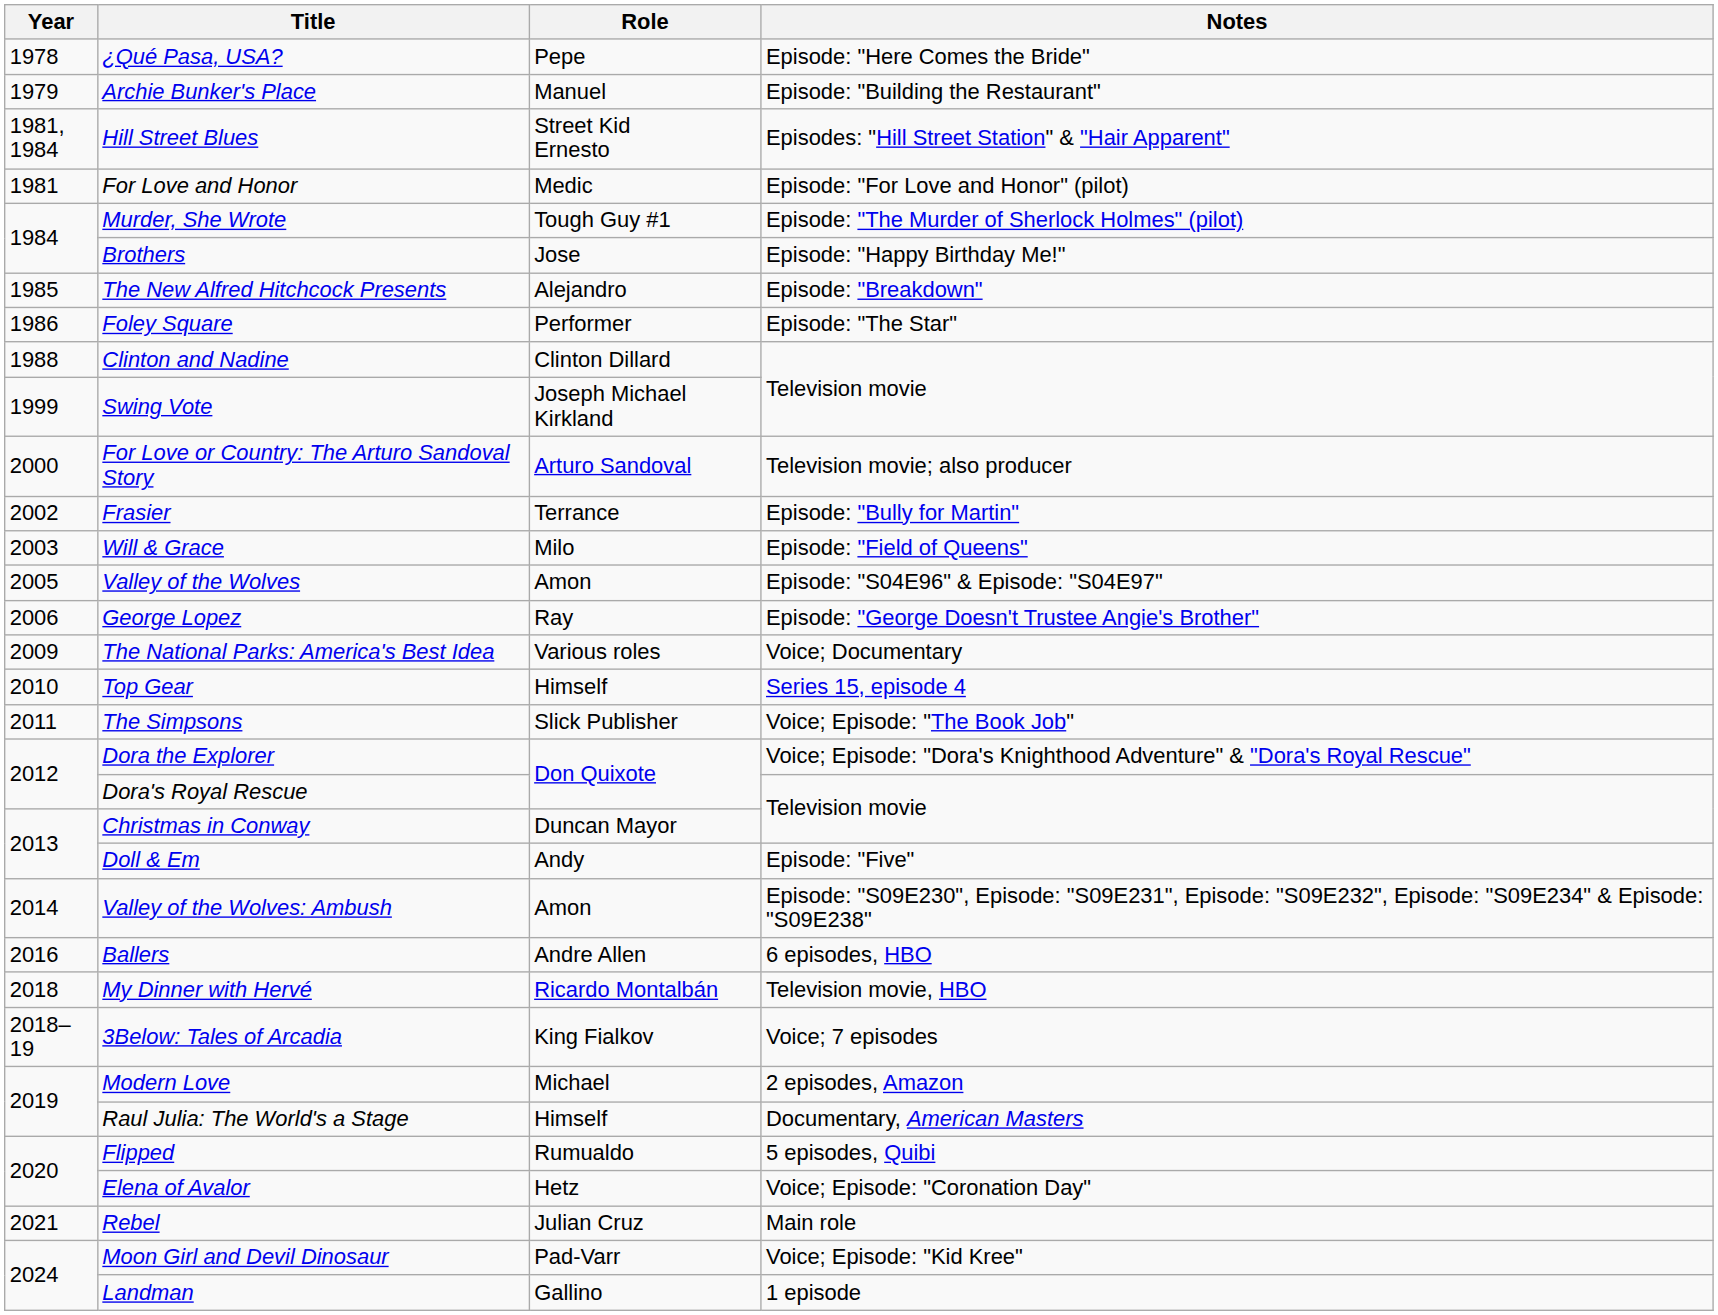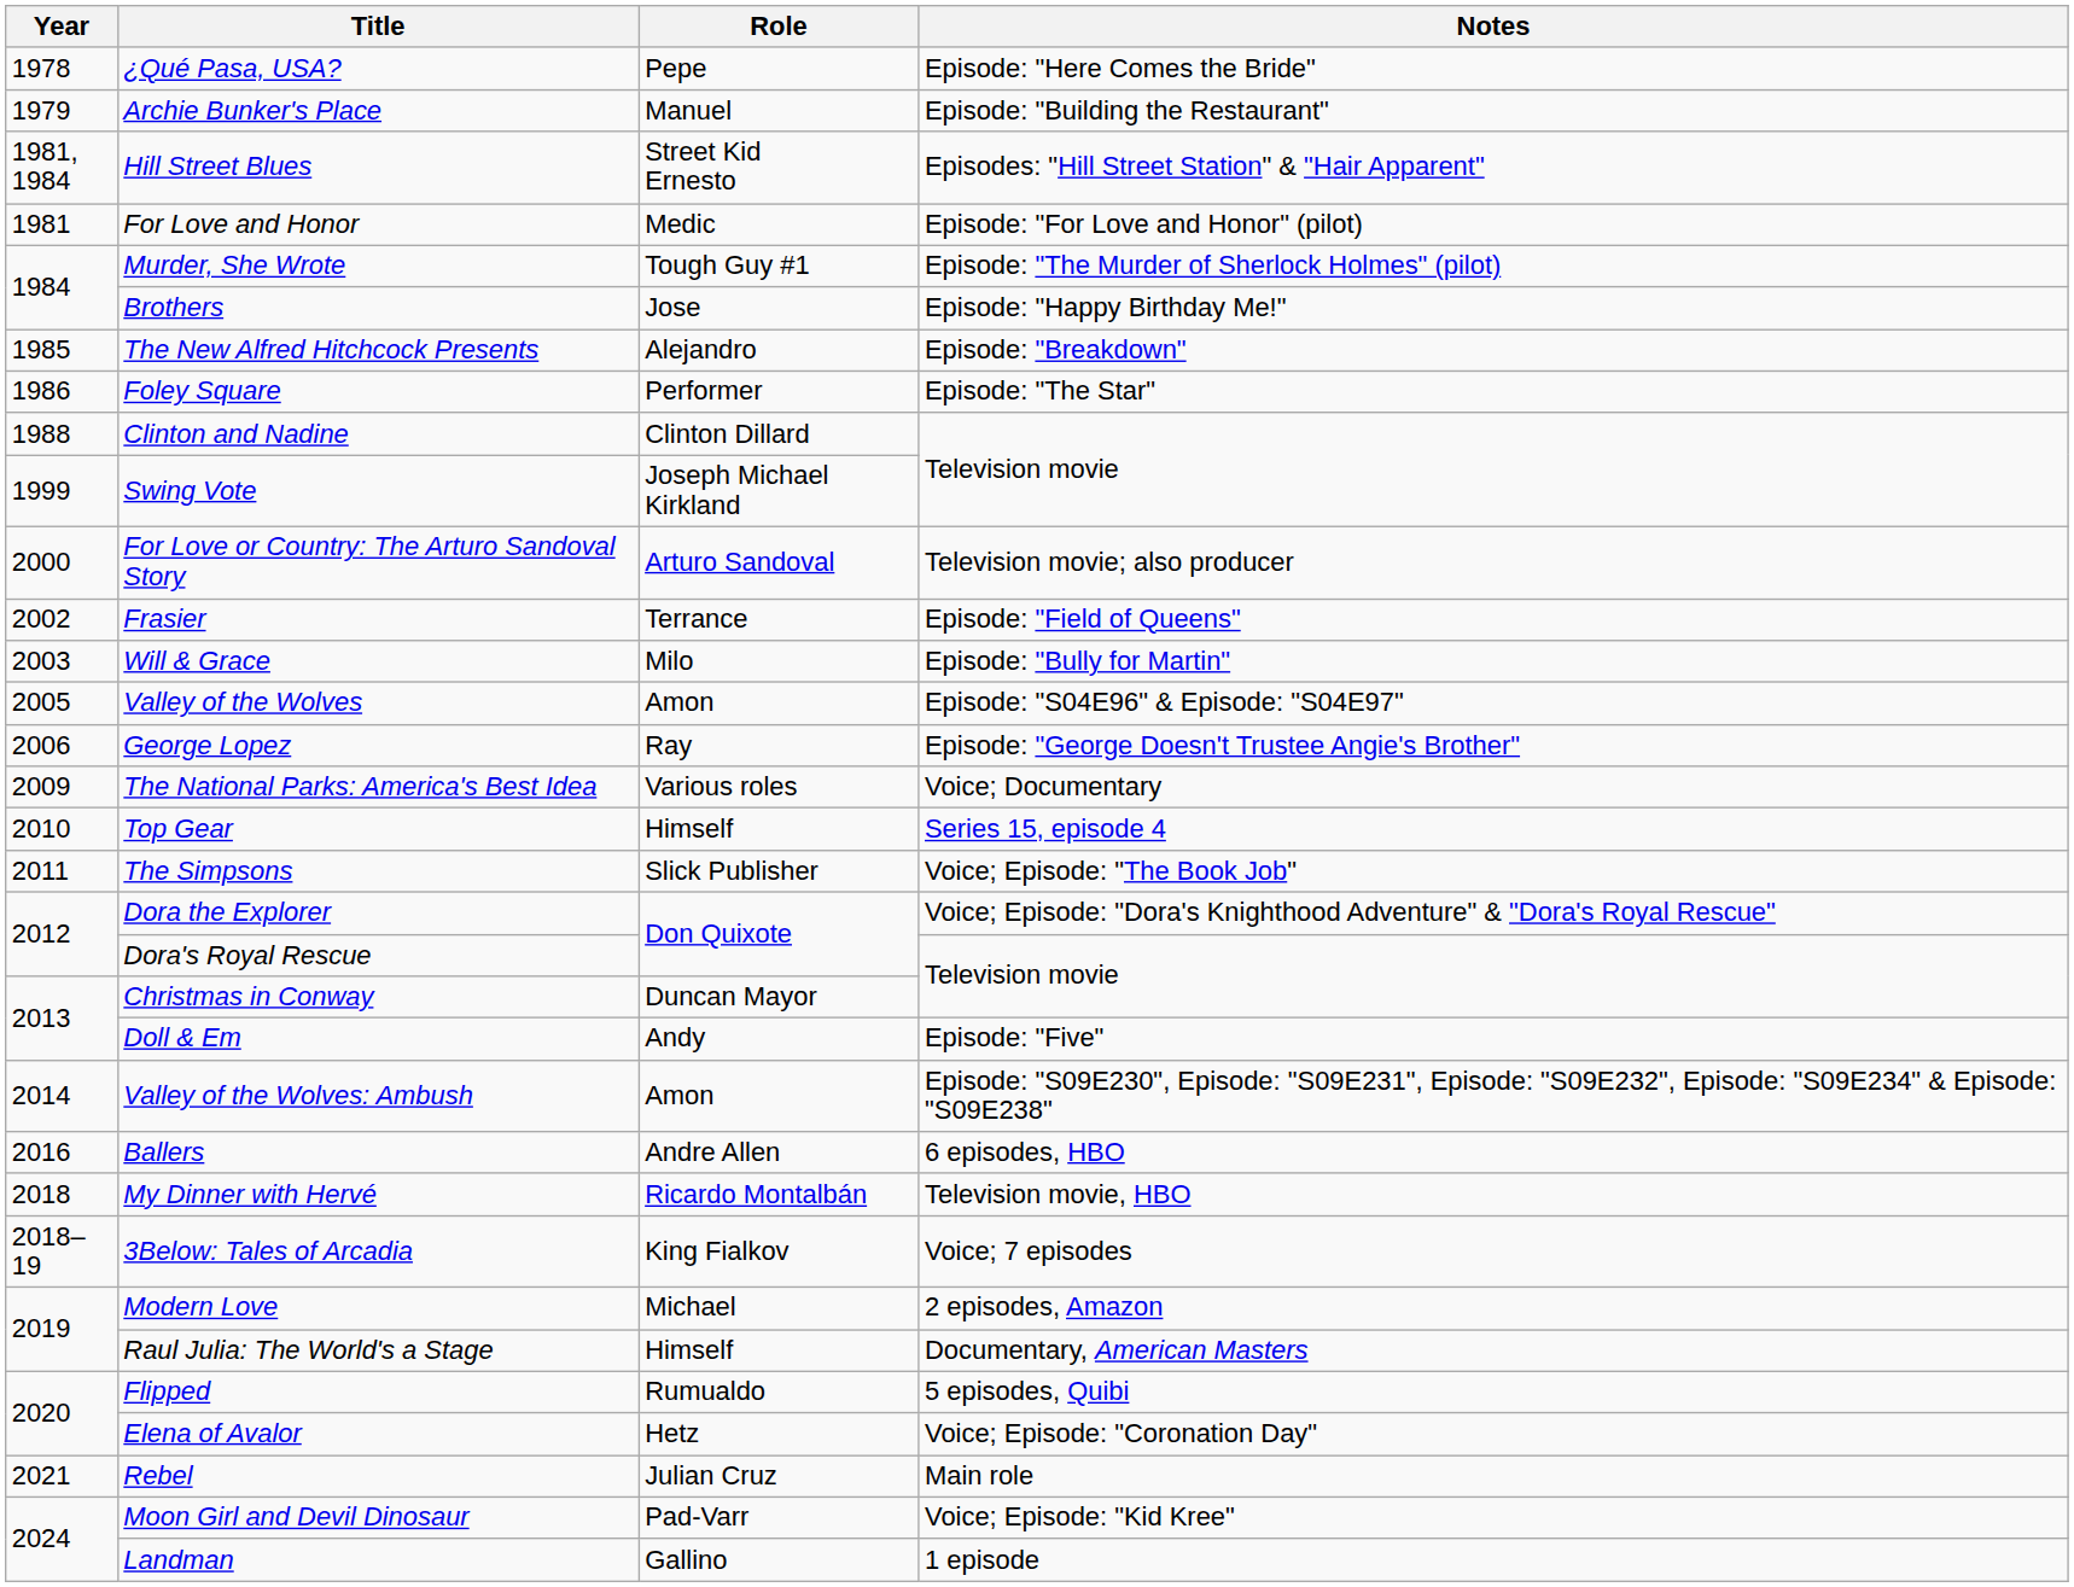 <table class="wikitable sortable">
 <tr>
 <th>Year</th>
 <th>Title</th>
 <th>Role</th>
 <th class="unsortable">Notes</th>
 </tr>
 <tr>
 <td>1978</td>
 <td><em><a href='#'>¿Qué Pasa, USA?</a></em></td>
 <td>Pepe</td>
 <td>Episode: "Here Comes the Bride"</td>
 </tr>
 <tr>
 <td>1979</td>
 <td><em><a href='#'>Archie Bunker's Place</a></em></td>
 <td>Manuel</td>
 <td>Episode: "Building the Restaurant"</td>
 </tr>
 <tr>
 <td>1981,<br>1984</td>
 <td><em><a href='#'>Hill Street Blues</a></em></td>
 <td>Street Kid<br>Ernesto</td>
 <td>Episodes: "<a href='#'>Hill Street Station</a>" & <a href='#'>"Hair Apparent"</a></td>
 </tr>
 <tr>
 <td>1981</td>
 <td><em>For Love and Honor</em></td>
 <td>Medic</td>
 <td>Episode: "For Love and Honor" (pilot)</td>
 </tr>
 <tr>
 <td rowspan=2>1984</td>
 <td><em><a href='#'>Murder, She Wrote</a></em></td>
 <td>Tough Guy #1</td>
 <td>Episode: <a href='#'>"The Murder of Sherlock Holmes" (pilot)</a></td>
 </tr>
 <tr>
 <td><em><a href='#'>Brothers</a></em></td>
 <td>Jose</td>
 <td>Episode: "Happy Birthday Me!"</td>
 </tr>
 <tr>
 <td>1985</td>
 <td><em><a href='#'>The New Alfred Hitchcock Presents</a></em></td>
 <td>Alejandro</td>
 <td>Episode: <a href='#'>"Breakdown"</a></td>
 </tr>
 <tr>
 <td>1986</td>
 <td><em><a href='#'>Foley Square</a></em></td>
 <td>Performer</td>
 <td>Episode: "The Star"</td>
 </tr>
 <tr>
 <td>1988</td>
 <td><em><a href='#'>Clinton and Nadine</a></em></td>
 <td>Clinton Dillard</td>
 <td rowspan=2>Television movie</td>
 </tr>
 <tr>
 <td>1999</td>
 <td><em><a href='#'>Swing Vote</a></em></td>
 <td>Joseph Michael Kirkland</td>
 </tr>
 <tr>
 <td>2000</td>
 <td><em><a href='#'>For Love or Country: The Arturo Sandoval Story</a></em></td>
 <td><a href='#'>Arturo Sandoval</a></td>
 <td>Television movie; also producer</td>
 </tr>
 <tr>
 <td>2002</td>
 <td><em><a href='#'>Frasier</a></em></td>
 <td>Terrance</td>
-<td>Episode: <a href='#'>"Bully for Martin"</a></td>
+<td>Episode: <a href='#'>"Field of Queens"</a></td>
 </tr>
 <tr>
 <td>2003</td>
 <td><em><a href='#'>Will & Grace</a></em></td>
 <td>Milo</td>
-<td>Episode: <a href='#'>"Field of Queens"</a></td>
+<td>Episode: <a href='#'>"Bully for Martin"</a></td>
 </tr>
 <tr>
 <td>2005</td>
 <td><em><a href='#'>Valley of the Wolves</a></em></td>
 <td>Amon</td>
 <td>Episode: "S04E96" & Episode: "S04E97"</td>
 </tr>
 <tr>
 <td>2006</td>
 <td><em><a href='#'>George Lopez</a></em></td>
 <td>Ray</td>
 <td>Episode: <a href='#'>"George Doesn't Trustee Angie's Brother"</a></td>
 </tr>
 <tr>
 <td>2009</td>
 <td><em><a href='#'>The National Parks: America's Best Idea</a></em></td>
 <td>Various roles</td>
 <td>Voice; Documentary</td>
 </tr>
 <tr>
 <td>2010</td>
 <td><em><a href='#'>Top Gear</a></em></td>
 <td>Himself</td>
 <td><a href='#'>Series 15, episode 4</a></td>
 </tr>
 <tr>
 <td>2011</td>
 <td><em><a href='#'>The Simpsons</a></em></td>
 <td>Slick Publisher</td>
 <td>Voice; Episode: "<a href='#'>The Book Job</a>"</td>
 </tr>
 <tr>
 <td rowspan=2>2012</td>
 <td><em><a href='#'>Dora the Explorer</a></em></td>
 <td rowspan=2><a href='#'>Don Quixote</a></td>
 <td>Voice; Episode: "Dora's Knighthood Adventure" & <a href='#'>"Dora's Royal Rescue"</a></td>
 </tr>
 <tr>
 <td><em>Dora's Royal Rescue</em></td>
 <td rowspan=2>Television movie</td>
 </tr>
 <tr>
 <td rowspan=2>2013</td>
 <td><em><a href='#'>Christmas in Conway</a></em></td>
 <td>Duncan Mayor</td>
 </tr>
 <tr>
 <td><em><a href='#'>Doll & Em</a></em></td>
 <td>Andy</td>
 <td>Episode: "Five"</td>
 </tr>
 <tr>
 <td>2014</td>
 <td><em><a href='#'>Valley of the Wolves: Ambush</a></em></td>
 <td>Amon</td>
 <td>Episode: "S09E230", Episode: "S09E231", Episode: "S09E232", Episode: "S09E234" & Episode: "S09E238"</td>
 </tr>
 <tr>
 <td>2016</td>
 <td><em><a href='#'>Ballers</a></em></td>
 <td>Andre Allen</td>
 <td>6 episodes, <a href='#'>HBO</a></td>
 </tr>
 <tr>
 <td>2018</td>
 <td><em><a href='#'>My Dinner with Hervé</a></em></td>
 <td><a href='#'>Ricardo Montalbán</a></td>
 <td>Television movie, <a href='#'>HBO</a></td>
 </tr>
 <tr>
 <td>2018–19</td>
 <td><em><a href='#'>3Below: Tales of Arcadia</a></em></td>
 <td>King Fialkov</td>
 <td>Voice; 7 episodes</td>
 </tr>
 <tr>
 <td rowspan=2>2019</td>
 <td><em><a href='#'>Modern Love</a></em></td>
 <td>Michael</td>
 <td>2 episodes, <a href='#'>Amazon</a></td>
 </tr>
 <tr>
 <td><em>Raul Julia: The World's a Stage</em></td>
 <td>Himself</td>
 <td>Documentary, <em><a href='#'>American Masters</a></em></td>
 </tr>
 <tr>
 <td rowspan=2>2020</td>
 <td><em><a href='#'>Flipped</a></em></td>
 <td>Rumualdo</td>
 <td>5 episodes, <a href='#'>Quibi</a></td>
 </tr>
 <tr>
 <td><em><a href='#'>Elena of Avalor</a></em></td>
 <td>Hetz</td>
 <td>Voice; Episode: "Coronation Day"</td>
 </tr>
 <tr>
 <td>2021</td>
 <td><em><a href='#'>Rebel</a></em></td>
 <td>Julian Cruz</td>
 <td>Main role</td>
 </tr>
 <tr>
 <td rowspan=2>2024</td>
 <td><em><a href='#'>Moon Girl and Devil Dinosaur</a></em></td>
 <td>Pad-Varr</td>
 <td>Voice; Episode: "Kid Kree"</td>
 </tr>
 <tr>
 <td><em><a href='#'>Landman</a></em></td>
 <td>Gallino</td>
 <td>1 episode</td>
 </tr>
 </table>
